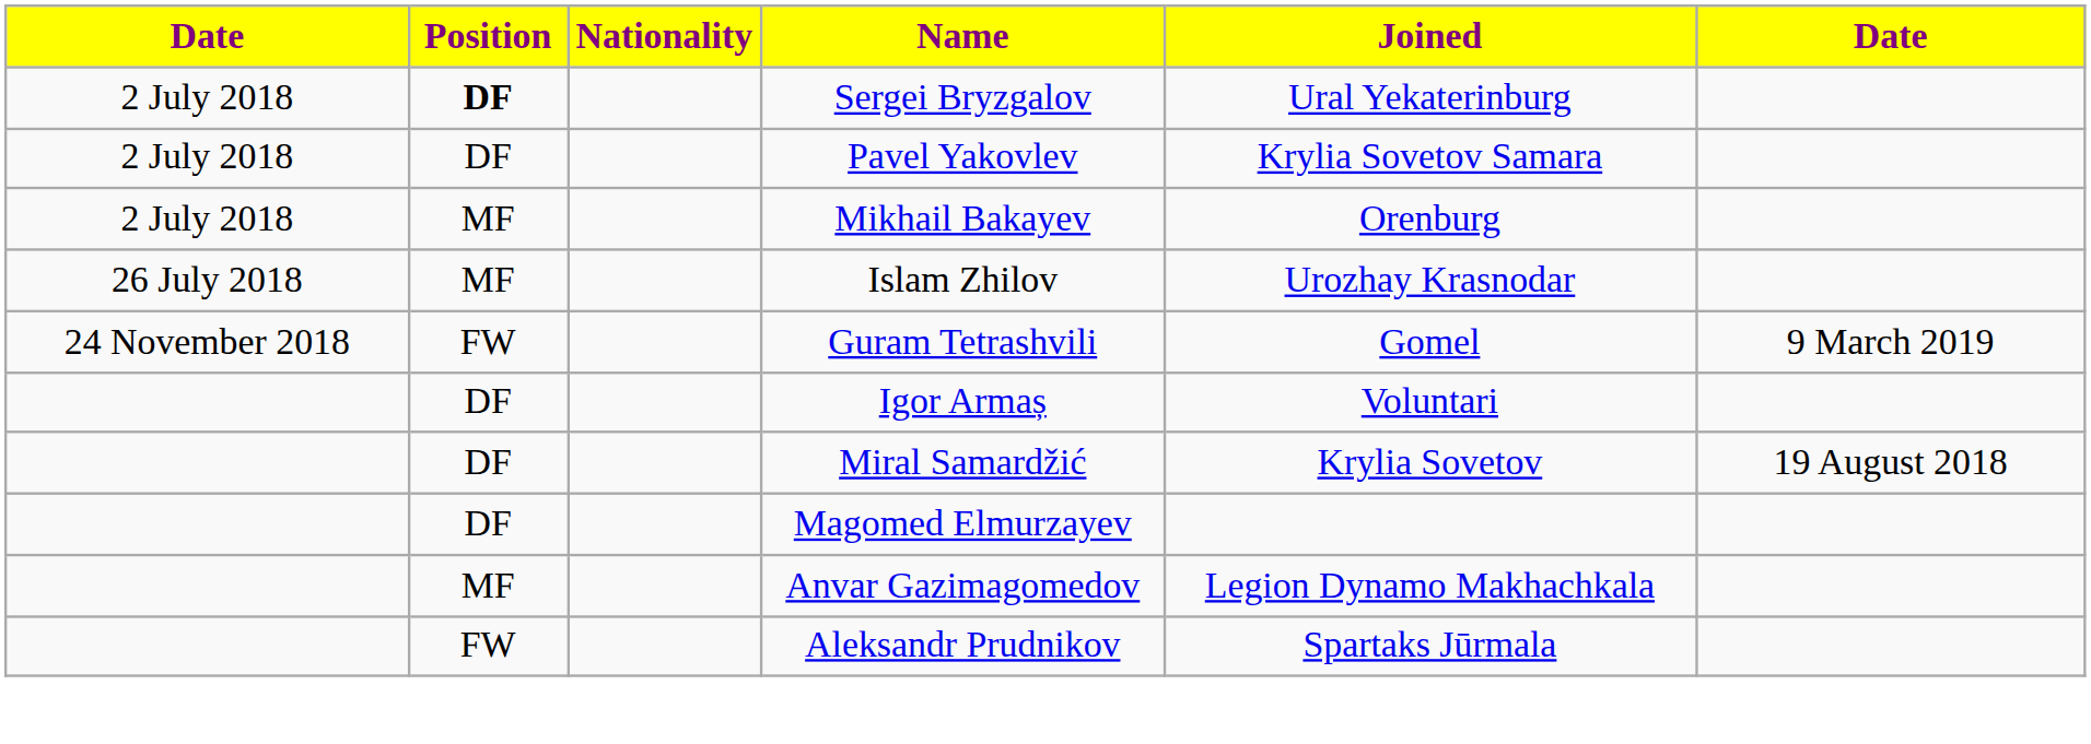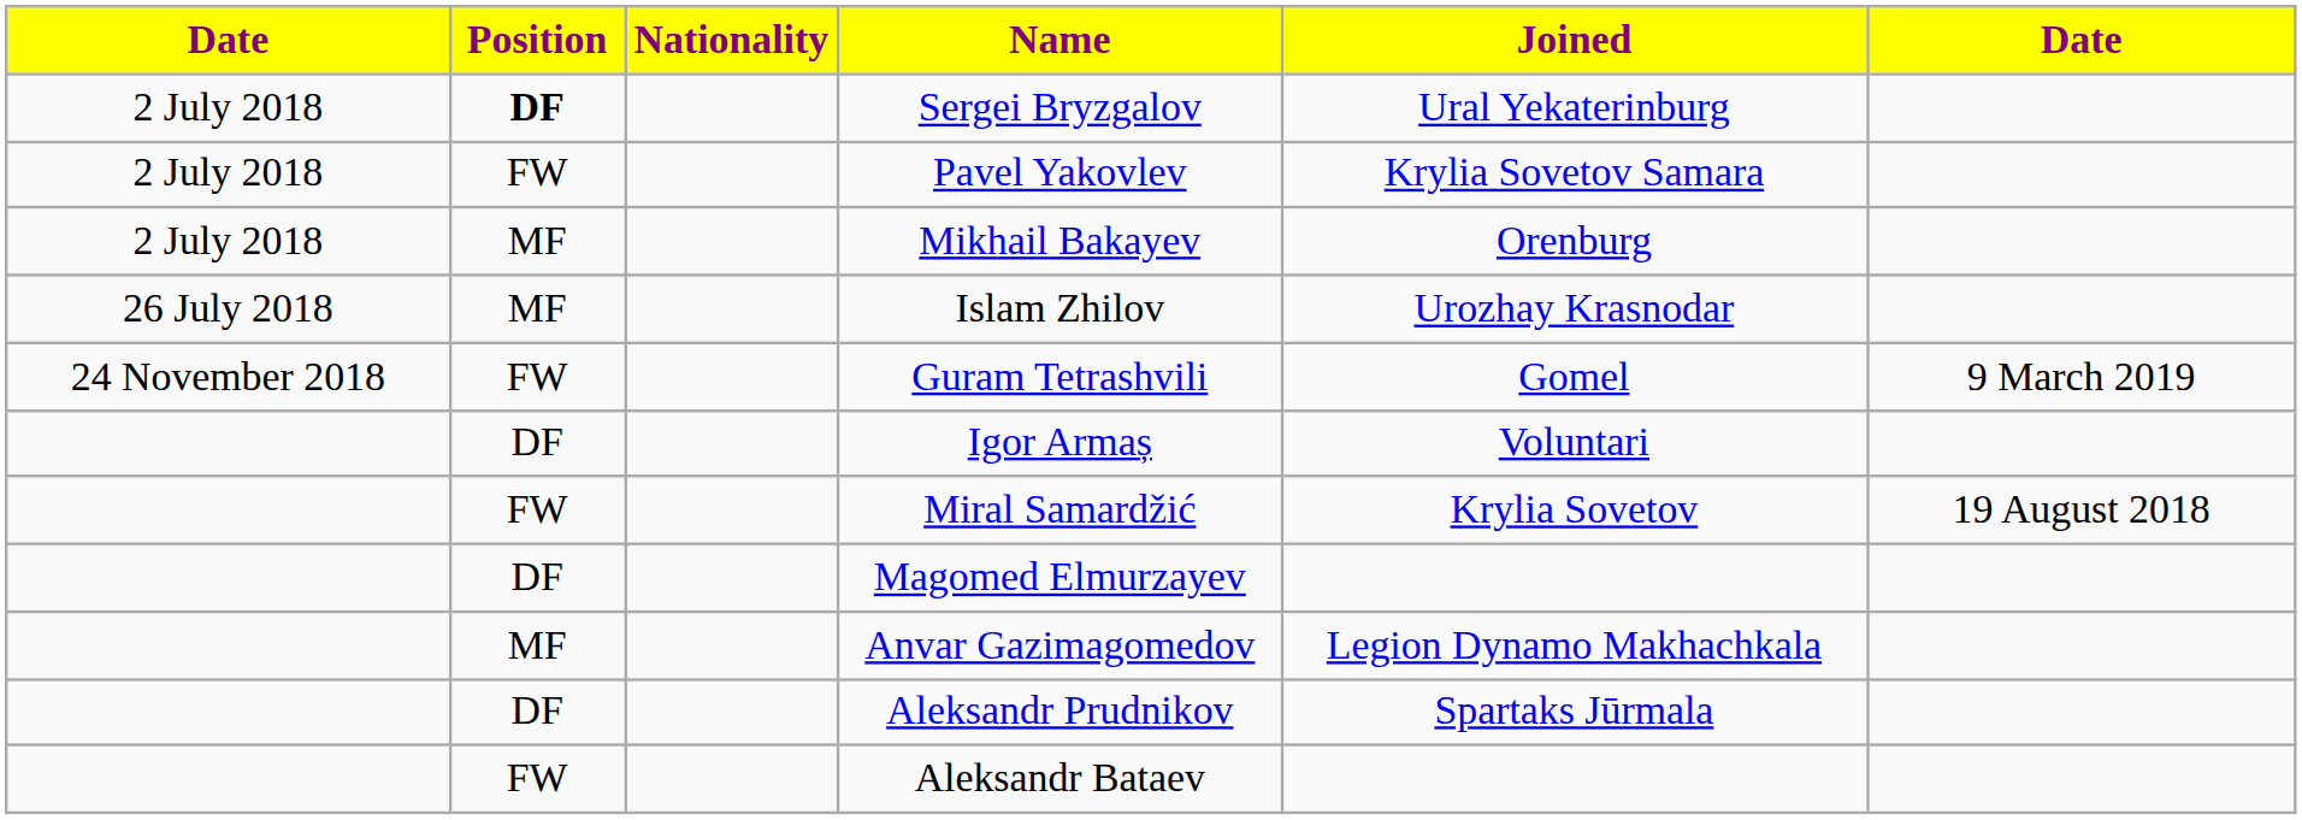 <table class="wikitable"  style="text-align:center; font-size:90%; ">
 <tr>
 <th style="background:#ffff00; color:purple; width:150px;">Date</th>
 <th style="background:#ffff00; color:purple; width:55px;">Position</th>
 <th style="background:#ffff00; color:purple; width:55px;">Nationality</th>
 <th style="background:#ffff00; color:purple; width:150px;">Name</th>
 <th style="background:#ffff00; color:purple; width:200px;">Joined</th>
 <th style="background:#ffff00; color:purple; width:145px;">Date</th>
 </tr>
 <tr>
 <td>2 July 2018</td>
 <td><strong>DF</strong></td>
 <td></td>
 <td><a href='#'>Sergei Bryzgalov</a></td>
 <td><a href='#'>Ural Yekaterinburg</a></td>
 <td></td>
 </tr>
 <tr>
 <td>2 July 2018</td>
-<td>DF</td>
+<td>FW</td>
 <td></td>
 <td><a href='#'>Pavel Yakovlev</a></td>
 <td><a href='#'>Krylia Sovetov Samara</a></td>
 <td></td>
 </tr>
 <tr>
 <td>2 July 2018</td>
 <td>MF</td>
 <td></td>
 <td><a href='#'>Mikhail Bakayev</a></td>
 <td><a href='#'>Orenburg</a></td>
 <td></td>
 </tr>
 <tr>
 <td>26 July 2018</td>
 <td>MF</td>
 <td></td>
 <td>Islam Zhilov</td>
 <td><a href='#'>Urozhay Krasnodar</a></td>
 <td></td>
 </tr>
 <tr>
 <td>24 November 2018</td>
 <td>FW</td>
 <td></td>
 <td><a href='#'>Guram Tetrashvili</a></td>
 <td><a href='#'>Gomel</a></td>
 <td>9 March 2019</td>
 </tr>
 <tr>
 <td></td>
 <td>DF</td>
 <td></td>
 <td><a href='#'>Igor Armaș</a></td>
 <td><a href='#'>Voluntari</a></td>
 <td></td>
 </tr>
 <tr>
 <td></td>
-<td>DF</td>
+<td>FW</td>
 <td></td>
 <td><a href='#'>Miral Samardžić</a></td>
 <td><a href='#'>Krylia Sovetov</a></td>
 <td>19 August 2018</td>
 </tr>
 <tr>
 <td></td>
 <td>DF</td>
 <td></td>
 <td><a href='#'>Magomed Elmurzayev</a></td>
 <td></td>
 <td></td>
 </tr>
 <tr>
 <td></td>
 <td>MF</td>
 <td></td>
 <td><a href='#'>Anvar Gazimagomedov</a></td>
 <td><a href='#'>Legion Dynamo Makhachkala</a></td>
 <td></td>
 </tr>
 <tr>
 <td></td>
-<td>FW</td>
+<td>DF</td>
 <td></td>
 <td><a href='#'>Aleksandr Prudnikov</a></td>
 <td><a href='#'>Spartaks Jūrmala</a></td>
 <td></td>
 </tr>
+<tr>
+<td></td>
+<td>FW</td>
+<td></td>
+<td>Aleksandr Bataev</td>
+<td></td>
+<td></td>
+</tr>
 </table>
